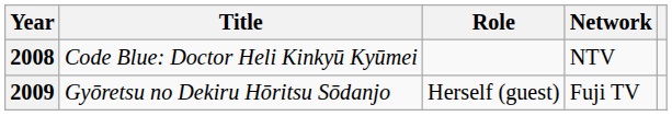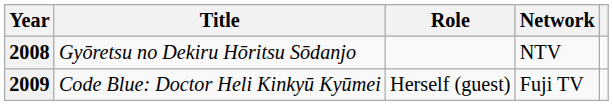 <table class="wikitable plainrowheaders sortable">
 <tr>
 <th scope="col">Year</th>
 <th scope="col">Title</th>
 <th scope="col">Role</th>
 <th scope="col">Network</th>
 <th scope="col" class="unsortable"></th>
 </tr>
 <tr>
 <th scope="row">2008</th>
-<td><em>Code Blue: Doctor Heli Kinkyū Kyūmei</em></td>
+<td><em>Gyōretsu no Dekiru Hōritsu Sōdanjo</em></td>
 <td></td>
 <td>NTV</td>
 <td style="text-align:center"></td>
 </tr>
 <tr>
 <th scope="row">2009</th>
-<td><em>Gyōretsu no Dekiru Hōritsu Sōdanjo</em></td>
+<td><em>Code Blue: Doctor Heli Kinkyū Kyūmei</em></td>
 <td>Herself (guest)</td>
 <td>Fuji TV</td>
 <td style="text-align:center"></td>
 </tr>
 </table>
